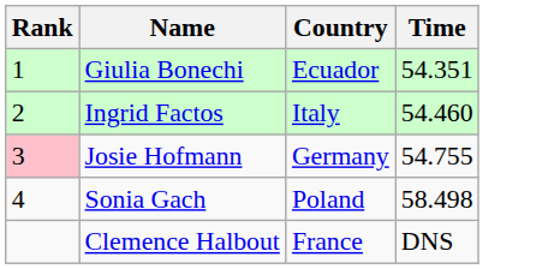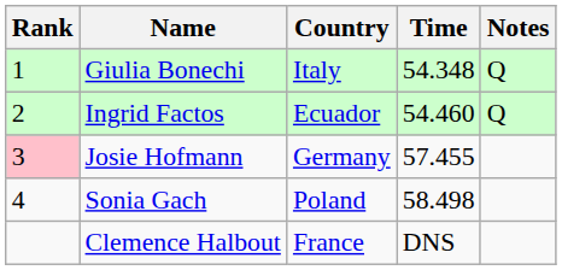 <table class="wikitable" style="font-size:95%" style="text-align:center; width:35em;">
 <tr>
 <th>Rank</th>
 <th>Name</th>
 <th>Country</th>
 <th>Time</th>
+<th>Notes</th>
 </tr>
 <tr bgcolor=ccffcc>
 <td>1</td>
 <td align=left><a href='#'>Giulia Bonechi</a></td>
-<td align="left"> <a href='#'>Ecuador</a></td>
-<td>54.351</td>
+<td align="left"> <a href='#'>Italy</a></td>
+<td>54.348</td>
+<td>Q</td>
 </tr>
 <tr bgcolor=ccffcc>
 <td>2</td>
 <td align=left><a href='#'>Ingrid Factos</a></td>
-<td align="left"> <a href='#'>Italy</a></td>
+<td align="left"> <a href='#'>Ecuador</a></td>
 <td>54.460</td>
+<td>Q</td>
 </tr>
 <tr>
 <td style="background: pink;">3</td>
 <td align=left><a href='#'>Josie Hofmann</a></td>
 <td align="left"> <a href='#'>Germany</a></td>
-<td>54.755</td>
+<td>57.455</td>
+<td></td>
 </tr>
 <tr>
 <td>4</td>
 <td align=left><a href='#'>Sonia Gach</a></td>
 <td align=left> <a href='#'>Poland</a></td>
 <td>58.498</td>
+<td></td>
 </tr>
 <tr>
 <td></td>
 <td align=left><a href='#'>Clemence Halbout</a></td>
 <td align=left> <a href='#'>France</a></td>
 <td>DNS</td>
+<td></td>
 </tr>
 </table>
